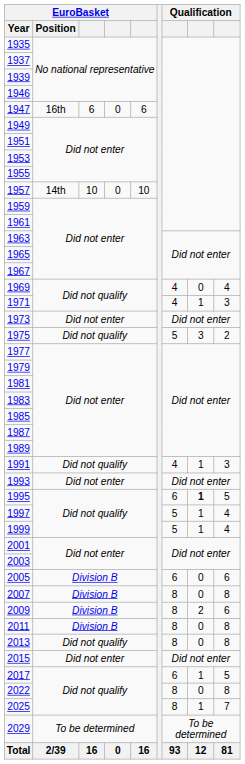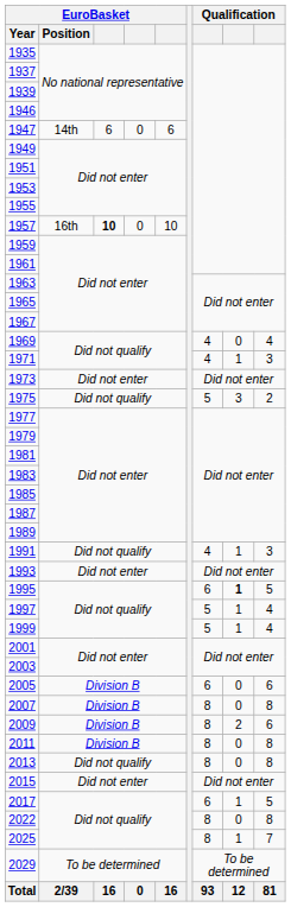 <table class="wikitable" style="text-align: center;font-size:90%;">
 <tr>
 <th colspan=5><a href='#'>EuroBasket</a></th>
 <th rowspan=46></th>
 <th colspan=3>Qualification</th>
 </tr>
 <tr>
 <th>Year</th>
 <th>Position</th>
 <th width=30></th>
 <th width=30></th>
 <th width=30></th>
 <th width=30></th>
 <th width=30></th>
 <th width=30></th>
 </tr>
 <tr>
 <td> <a href='#'>1935</a></td>
 <td colspan=4 rowspan=4><em>No national representative</em></td>
 </tr>
 <tr>
 <td> <a href='#'>1937</a></td>
 </tr>
 <tr>
 <td> <a href='#'>1939</a></td>
 </tr>
 <tr>
 <td> <a href='#'>1946</a></td>
 </tr>
 <tr>
 <td> <a href='#'>1947</a></td>
-<td>16th</td>
+<td>14th</td>
 <td>6</td>
 <td>0</td>
 <td>6</td>
 </tr>
 <tr>
 <td> <a href='#'>1949</a></td>
 <td colspan=4 rowspan=4><em>Did not enter</em></td>
 </tr>
 <tr>
 <td> <a href='#'>1951</a></td>
 </tr>
 <tr>
 <td> <a href='#'>1953</a></td>
 </tr>
 <tr>
 <td> <a href='#'>1955</a></td>
 </tr>
 <tr>
 <td> <a href='#'>1957</a></td>
-<td>14th</td>
-<td>10</td>
+<td>16th</td>
+<td><strong>10</strong></td>
 <td>0</td>
 <td>10</td>
 </tr>
 <tr>
 <td> <a href='#'>1959</a></td>
 <td colspan=4 rowspan=5><em>Did not enter</em></td>
 </tr>
 <tr>
 <td> <a href='#'>1961</a></td>
 </tr>
 <tr>
 <td> <a href='#'>1963</a></td>
 <td colspan=3 rowspan=3><em>Did not enter</em></td>
 </tr>
 <tr>
 <td> <a href='#'>1965</a></td>
 </tr>
 <tr>
 <td> <a href='#'>1967</a></td>
 </tr>
 <tr>
 <td> <a href='#'>1969</a></td>
 <td colspan=4 rowspan=2><em>Did not qualify</em></td>
 <td>4</td>
 <td>0</td>
 <td>4</td>
 </tr>
 <tr>
 <td> <a href='#'>1971</a></td>
 <td>4</td>
 <td>1</td>
 <td>3</td>
 </tr>
 <tr>
 <td> <a href='#'>1973</a></td>
 <td colspan=4><em>Did not enter</em></td>
 <td colspan=3><em>Did not enter</em></td>
 </tr>
 <tr>
 <td> <a href='#'>1975</a></td>
 <td colspan=4><em>Did not qualify</em></td>
 <td>5</td>
 <td>3</td>
 <td>2</td>
 </tr>
 <tr>
 <td> <a href='#'>1977</a></td>
 <td colspan=4 rowspan=7><em>Did not enter</em></td>
 <td colspan=3 rowspan=7><em>Did not enter</em></td>
 </tr>
 <tr>
 <td> <a href='#'>1979</a></td>
 </tr>
 <tr>
 <td> <a href='#'>1981</a></td>
 </tr>
 <tr>
 <td> <a href='#'>1983</a></td>
 </tr>
 <tr>
 <td> <a href='#'>1985</a></td>
 </tr>
 <tr>
 <td> <a href='#'>1987</a></td>
 </tr>
 <tr>
 <td> <a href='#'>1989</a></td>
 </tr>
 <tr>
 <td> <a href='#'>1991</a></td>
 <td colspan=4><em>Did not qualify</em></td>
 <td>4</td>
 <td>1</td>
 <td>3</td>
 </tr>
 <tr>
 <td> <a href='#'>1993</a></td>
 <td colspan=4><em>Did not enter</em></td>
 <td colspan=3><em>Did not enter</em></td>
 </tr>
 <tr>
 <td> <a href='#'>1995</a></td>
 <td colspan=4 rowspan=3><em>Did not qualify</em></td>
 <td>6</td>
 <td><strong>1</strong></td>
 <td>5</td>
 </tr>
 <tr>
 <td> <a href='#'>1997</a></td>
 <td>5</td>
 <td>1</td>
 <td>4</td>
 </tr>
 <tr>
 <td> <a href='#'>1999</a></td>
 <td>5</td>
 <td>1</td>
 <td>4</td>
 </tr>
 <tr>
 <td> <a href='#'>2001</a></td>
 <td colspan=4 rowspan=2><em>Did not enter</em></td>
 <td colspan=3 rowspan=2><em>Did not enter</em></td>
 </tr>
 <tr>
 <td> <a href='#'>2003</a></td>
 </tr>
 <tr>
 <td> <a href='#'>2005</a></td>
 <td colspan=4><em><a href='#'>Division B</a></em></td>
 <td>6</td>
 <td>0</td>
 <td>6</td>
 </tr>
 <tr>
 <td> <a href='#'>2007</a></td>
 <td colspan=4><em><a href='#'>Division B</a></em></td>
 <td>8</td>
 <td>0</td>
 <td>8</td>
 </tr>
 <tr>
 <td> <a href='#'>2009</a></td>
 <td colspan=4><em><a href='#'>Division B</a></em></td>
 <td>8</td>
 <td>2</td>
 <td>6</td>
 </tr>
 <tr>
 <td> <a href='#'>2011</a></td>
 <td colspan=4><em><a href='#'>Division B</a></em></td>
 <td>8</td>
 <td>0</td>
 <td>8</td>
 </tr>
 <tr>
 <td> <a href='#'>2013</a></td>
 <td colspan=4><em>Did not qualify</em></td>
 <td>8</td>
 <td>0</td>
 <td>8</td>
 </tr>
 <tr>
 <td> <a href='#'>2015</a></td>
 <td colspan=4><em>Did not enter</em></td>
 <td colspan=3><em>Did not enter</em></td>
 </tr>
 <tr>
 <td> <a href='#'>2017</a></td>
 <td colspan=4 rowspan=3><em>Did not qualify</em></td>
 <td>6</td>
 <td>1</td>
 <td>5</td>
 </tr>
 <tr>
 <td> <a href='#'>2022</a></td>
 <td>8</td>
 <td>0</td>
 <td>8</td>
 </tr>
 <tr>
 <td> <a href='#'>2025</a></td>
 <td>8</td>
 <td>1</td>
 <td>7</td>
 </tr>
 <tr>
 <td> <a href='#'>2029</a></td>
 <td colspan=4><em>To be determined</em></td>
 <td colspan=3><em>To be determined</em></td>
 </tr>
 <tr>
 <th>Total</th>
 <th>2/39</th>
 <th>16</th>
 <th>0</th>
 <th>16</th>
 <th>93</th>
 <th>12</th>
 <th>81</th>
 </tr>
 </table>
